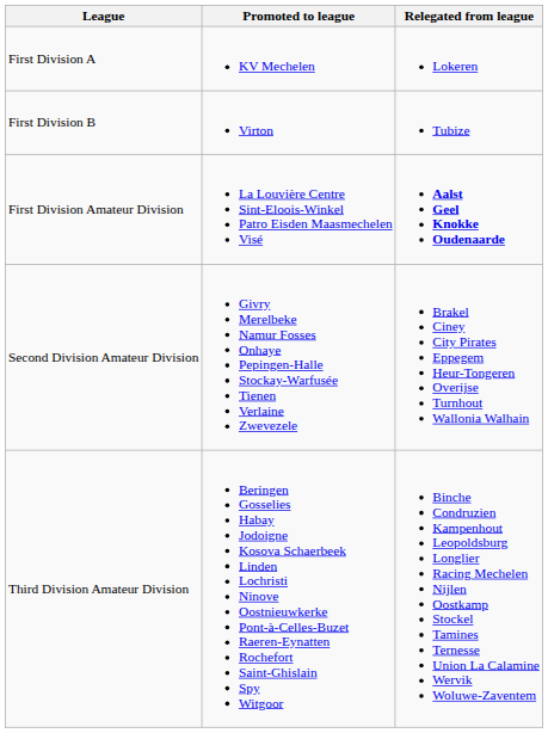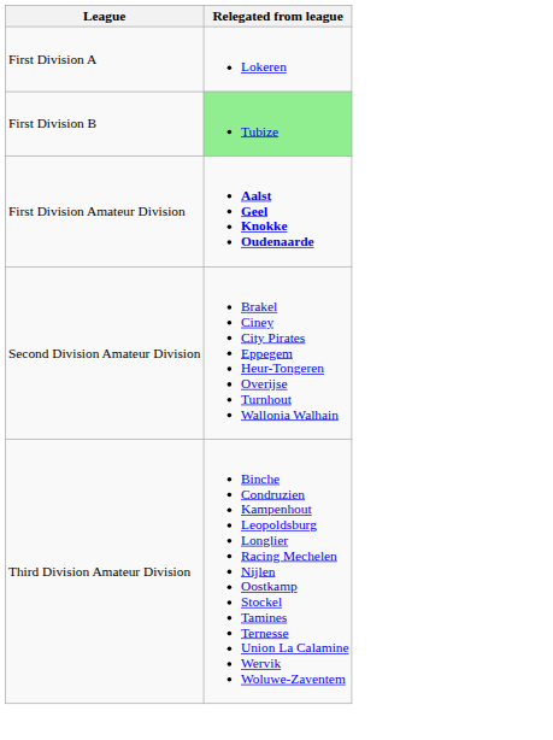 <table class="wikitable">
 <tr>
 <th>League</th>
-<th>Promoted to league</th>
 <th>Relegated from league</th>
 </tr>
 <tr>
 <td>First Division A</td>
-<td><br><ul><li><a href='#'>KV Mechelen</a></li></ul></td>
 <td><br><ul><li><a href='#'>Lokeren</a></li></ul></td>
 </tr>
 <tr>
 <td>First Division B</td>
-<td><br><ul><li><a href='#'>Virton</a></li></ul></td>
-<td><br><ul><li><a href='#'>Tubize</a></li></ul></td>
+<td style="background: lightgreen;"><br><ul><li><a href='#'>Tubize</a></li></ul></td>
 </tr>
 <tr>
 <td>First Division Amateur Division</td>
-<td><br><ul><li><a href='#'>La Louvière Centre</a></li><li><a href='#'>Sint-Eloois-Winkel</a></li><li><a href='#'>Patro Eisden Maasmechelen</a></li><li><a href='#'>Visé</a></li></ul></td>
 <td><strong><br><ul><li><a href='#'>Aalst</a></li><li><a href='#'>Geel</a></li><li><a href='#'>Knokke</a></li><li><a href='#'>Oudenaarde</a></li></ul></strong></td>
 </tr>
 <tr>
 <td>Second Division Amateur Division</td>
-<td><br><ul><li><a href='#'>Givry</a></li><li><a href='#'>Merelbeke</a></li><li><a href='#'>Namur Fosses</a></li><li><a href='#'>Onhaye</a></li><li><a href='#'>Pepingen-Halle</a></li><li><a href='#'>Stockay-Warfusée</a></li><li><a href='#'>Tienen</a></li><li><a href='#'>Verlaine</a></li><li><a href='#'>Zwevezele</a></li></ul></td>
 <td><br><ul><li><a href='#'>Brakel</a></li><li><a href='#'>Ciney</a></li><li><a href='#'>City Pirates</a></li><li><a href='#'>Eppegem</a></li><li><a href='#'>Heur-Tongeren</a></li><li><a href='#'>Overijse</a></li><li><a href='#'>Turnhout</a></li><li><a href='#'>Wallonia Walhain</a></li></ul></td>
 </tr>
 <tr>
 <td>Third Division Amateur Division</td>
-<td><br><ul><li><a href='#'>Beringen</a></li><li><a href='#'>Gosselies</a></li><li><a href='#'>Habay</a></li><li><a href='#'>Jodoigne</a></li><li><a href='#'>Kosova Schaerbeek</a></li><li><a href='#'>Linden</a></li><li><a href='#'>Lochristi</a></li><li><a href='#'>Ninove</a></li><li><a href='#'>Oostnieuwkerke</a></li><li><a href='#'>Pont-à-Celles-Buzet</a></li><li><a href='#'>Raeren-Eynatten</a></li><li><a href='#'>Rochefort</a></li><li><a href='#'>Saint-Ghislain</a></li><li><a href='#'>Spy</a></li><li><a href='#'>Witgoor</a></li></ul></td>
 <td><br><ul><li><a href='#'>Binche</a></li><li><a href='#'>Condruzien</a></li><li><a href='#'>Kampenhout</a></li><li><a href='#'>Leopoldsburg</a></li><li><a href='#'>Longlier</a></li><li><a href='#'>Racing Mechelen</a></li><li><a href='#'>Nijlen</a></li><li><a href='#'>Oostkamp</a></li><li><a href='#'>Stockel</a></li><li><a href='#'>Tamines</a></li><li><a href='#'>Ternesse</a></li><li><a href='#'>Union La Calamine</a></li><li><a href='#'>Wervik</a></li><li><a href='#'>Woluwe-Zaventem</a></li></ul></td>
 </tr>
 </table>
